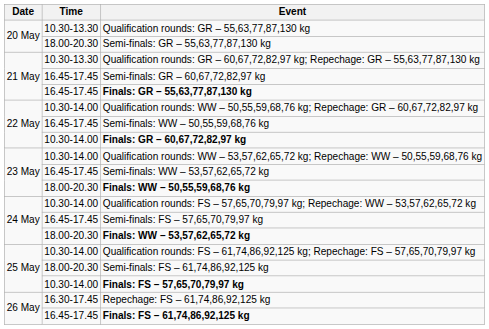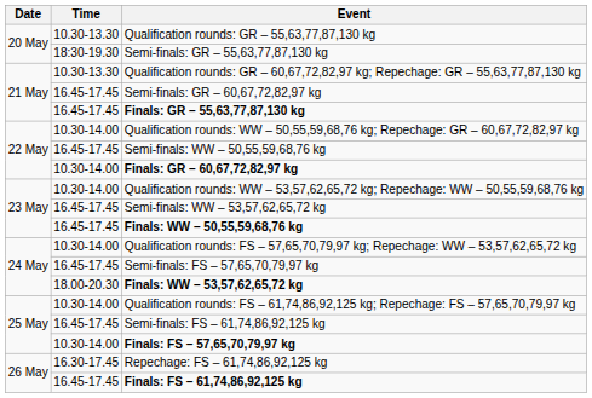 <table class=wikitable>
 <tr>
 <th>Date</th>
 <th>Time</th>
 <th>Event</th>
 </tr>
 <tr>
 <td rowspan="2">20 May</td>
 <td>10.30-13.30</td>
 <td>Qualification rounds: GR – 55,63,77,87,130 kg</td>
 </tr>
 <tr>
-<td>18.00-20.30</td>
+<td>18:30-19.30</td>
 <td>Semi-finals: GR – 55,63,77,87,130 kg</td>
 </tr>
 <tr>
 <td rowspan="3">21 May</td>
 <td>10.30-13.30</td>
 <td>Qualification rounds: GR – 60,67,72,82,97 kg; Repechage: GR – 55,63,77,87,130 kg</td>
 </tr>
 <tr>
 <td>16.45-17.45</td>
 <td>Semi-finals: GR – 60,67,72,82,97 kg</td>
 </tr>
 <tr>
 <td>16.45-17.45</td>
 <td><strong>Finals: GR – 55,63,77,87,130 kg</strong></td>
 </tr>
 <tr>
 <td rowspan="3">22 May</td>
 <td>10.30-14.00</td>
 <td>Qualification rounds: WW – 50,55,59,68,76 kg; Repechage: GR – 60,67,72,82,97 kg</td>
 </tr>
 <tr>
 <td>16.45-17.45</td>
 <td>Semi-finals: WW – 50,55,59,68,76 kg</td>
 </tr>
 <tr>
 <td>10.30-14.00</td>
 <td><strong>Finals: GR – 60,67,72,82,97 kg</strong></td>
 </tr>
 <tr>
 <td rowspan="3">23 May</td>
 <td>10.30-14.00</td>
 <td>Qualification rounds: WW – 53,57,62,65,72 kg; Repechage: WW – 50,55,59,68,76 kg</td>
 </tr>
 <tr>
 <td>16.45-17.45</td>
 <td>Semi-finals: WW – 53,57,62,65,72 kg</td>
 </tr>
 <tr>
-<td>18.00-20.30</td>
+<td>16.45-17.45</td>
 <td><strong>Finals: WW – 50,55,59,68,76 kg</strong></td>
 </tr>
 <tr>
 <td rowspan="3">24 May</td>
 <td>10.30-14.00</td>
 <td>Qualification rounds: FS – 57,65,70,79,97 kg; Repechage: WW – 53,57,62,65,72 kg</td>
 </tr>
 <tr>
 <td>16.45-17.45</td>
 <td>Semi-finals: FS – 57,65,70,79,97 kg</td>
 </tr>
 <tr>
 <td>18.00-20.30</td>
 <td><strong>Finals: WW – 53,57,62,65,72 kg</strong></td>
 </tr>
 <tr>
 <td rowspan="3">25 May</td>
 <td>10.30-14.00</td>
 <td>Qualification rounds: FS – 61,74,86,92,125 kg; Repechage: FS – 57,65,70,79,97 kg</td>
 </tr>
 <tr>
-<td>18.00-20.30</td>
+<td>16.45-17.45</td>
 <td>Semi-finals: FS – 61,74,86,92,125 kg</td>
 </tr>
 <tr>
 <td>10.30-14.00</td>
 <td><strong>Finals: FS – 57,65,70,79,97 kg</strong></td>
 </tr>
 <tr>
 <td rowspan="2">26 May</td>
 <td>16.30-17.45</td>
 <td>Repechage: FS – 61,74,86,92,125 kg</td>
 </tr>
 <tr>
 <td>16.45-17.45</td>
 <td><strong>Finals: FS – 61,74,86,92,125 kg</strong></td>
 </tr>
 </table>
